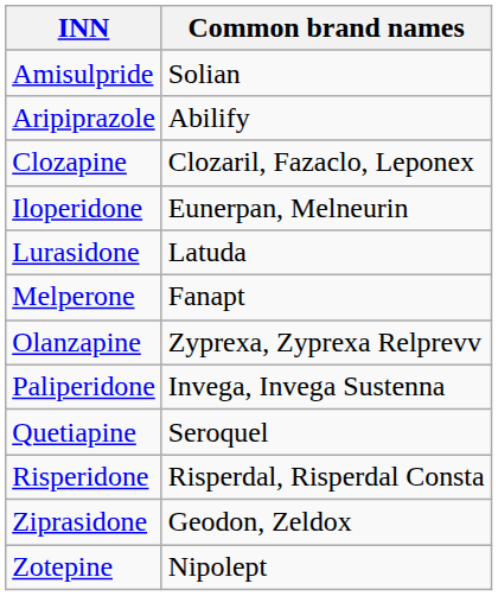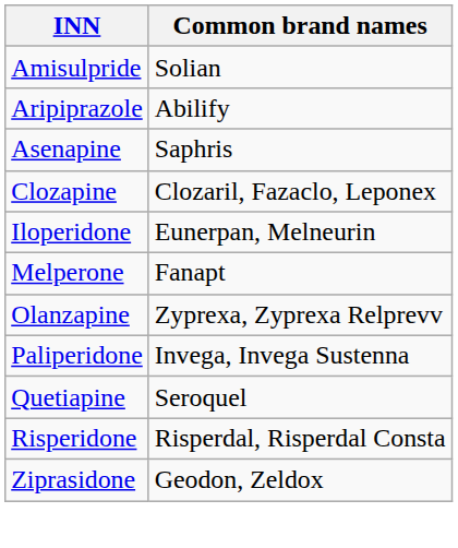 <table class="wikitable">
 <tr>
 <th><a href='#'>INN</a></th>
 <th>Common brand names</th>
 </tr>
 <tr>
 <td><a href='#'>Amisulpride</a></td>
 <td>Solian</td>
 </tr>
 <tr>
 <td><a href='#'>Aripiprazole</a></td>
 <td>Abilify</td>
 </tr>
 <tr>
+<td><a href='#'>Asenapine</a></td>
+<td>Saphris</td>
+</tr>
+<tr>
 <td><a href='#'>Clozapine</a></td>
 <td>Clozaril, Fazaclo, Leponex</td>
 </tr>
 <tr>
 <td><a href='#'>Iloperidone</a></td>
 <td>Eunerpan, Melneurin</td>
-</tr>
-<tr>
-<td><a href='#'>Lurasidone</a></td>
-<td>Latuda</td>
 </tr>
 <tr>
 <td><a href='#'>Melperone</a></td>
 <td>Fanapt</td>
 </tr>
 <tr>
 <td><a href='#'>Olanzapine</a></td>
 <td>Zyprexa, Zyprexa Relprevv</td>
 </tr>
 <tr>
 <td><a href='#'>Paliperidone</a></td>
 <td>Invega, Invega Sustenna</td>
 </tr>
 <tr>
 <td><a href='#'>Quetiapine</a></td>
 <td>Seroquel</td>
 </tr>
 <tr>
 <td><a href='#'>Risperidone</a></td>
 <td>Risperdal, Risperdal Consta</td>
 </tr>
 <tr>
 <td><a href='#'>Ziprasidone</a></td>
 <td>Geodon, Zeldox</td>
 </tr>
-<tr>
-<td><a href='#'>Zotepine</a></td>
-<td>Nipolept</td>
-</tr>
 </table>
